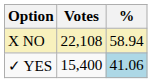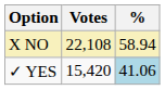 <table class="wikitable">
 <tr>
 <th>Option</th>
 <th>Votes</th>
 <th>%</th>
 </tr>
 <tr>
 <td style=background:#f8f1bd>X NO</td>
 <td style=background:#f8f1bd>22,108</td>
 <td style=background:#f8f1bd>58.94</td>
 </tr>
 <tr>
 <td>✓ YES</td>
-<td>15,400</td>
+<td>15,420</td>
 <td style="background: lightblue;">41.06</td>
 </tr>
 </table>
